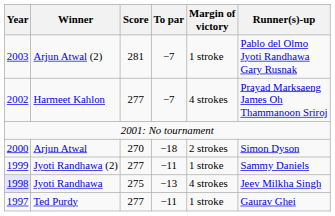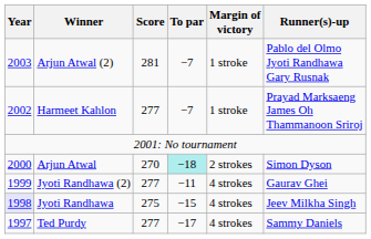 <table class=wikitable style="font-size:95%">
 <tr>
 <th>Year</th>
 <th>Winner</th>
 <th>Score</th>
 <th>To par</th>
 <th>Margin of<br>victory</th>
 <th>Runner(s)-up</th>
 </tr>
 <tr>
 <td><a href='#'>2003</a></td>
 <td> <a href='#'>Arjun Atwal</a> (2)</td>
 <td align=center>281</td>
 <td align=center>−7</td>
 <td>1 stroke</td>
 <td> <a href='#'>Pablo del Olmo</a><br> <a href='#'>Jyoti Randhawa</a><br> <a href='#'>Gary Rusnak</a></td>
 </tr>
 <tr>
 <td><a href='#'>2002</a></td>
 <td> <a href='#'>Harmeet Kahlon</a></td>
 <td align=center>277</td>
 <td align=center>−7</td>
-<td>4 strokes</td>
+<td>1 stroke</td>
 <td> <a href='#'>Prayad Marksaeng</a><br> <a href='#'>James Oh</a><br> <a href='#'>Thammanoon Sriroj</a></td>
 </tr>
 <tr>
 <td colspan=6 align=center><em>2001: No tournament</em></td>
 </tr>
 <tr>
 <td><a href='#'>2000</a></td>
 <td> <a href='#'>Arjun Atwal</a></td>
 <td align=center>270</td>
-<td align=center>−18</td>
+<td align=center style="background: paleturquoise;">−18</td>
 <td>2 strokes</td>
 <td> <a href='#'>Simon Dyson</a></td>
 </tr>
 <tr>
 <td><a href='#'>1999</a></td>
 <td> <a href='#'>Jyoti Randhawa</a> (2)</td>
 <td align=center>277</td>
 <td align=center>−11</td>
-<td>1 stroke</td>
-<td> <a href='#'>Sammy Daniels</a></td>
+<td>4 strokes</td>
+<td> <a href='#'>Gaurav Ghei</a></td>
 </tr>
 <tr>
 <td style="background: lavender;"><a href='#'>1998</a></td>
 <td> <a href='#'>Jyoti Randhawa</a></td>
 <td align=center>275</td>
-<td align=center>−13</td>
+<td align=center>−15</td>
 <td>4 strokes</td>
 <td> <a href='#'>Jeev Milkha Singh</a></td>
 </tr>
 <tr>
 <td><a href='#'>1997</a></td>
 <td> <a href='#'>Ted Purdy</a></td>
 <td align=center>277</td>
-<td align=center>−11</td>
-<td>1 stroke</td>
-<td> <a href='#'>Gaurav Ghei</a></td>
+<td align=center>−17</td>
+<td>4 strokes</td>
+<td> <a href='#'>Sammy Daniels</a></td>
 </tr>
 </table>
